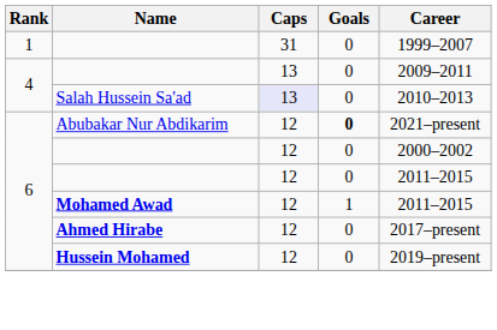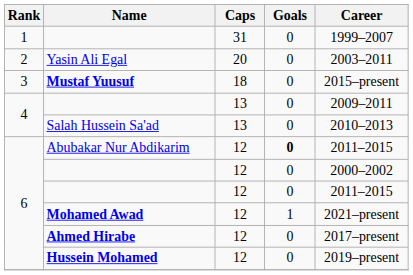 <table class="wikitable sortable" style="text-align: center;">
 <tr>
 <th width=20px>Rank</th>
 <th class="unsortable" style="width:190px;">Name</th>
 <th width=50px>Caps</th>
 <th width=50px>Goals</th>
 <th class="unsortable" style="width:100px;">Career</th>
 </tr>
 <tr>
 <td>1</td>
 <td align=left></td>
 <td>31</td>
 <td>0</td>
 <td>1999–2007</td>
 </tr>
 <tr>
+<td>2</td>
+<td align=left><a href='#'>Yasin Ali Egal</a></td>
+<td>20</td>
+<td>0</td>
+<td>2003–2011</td>
+</tr>
+<tr>
+<td>3</td>
+<td align=left><strong><a href='#'>Mustaf Yuusuf</a></strong></td>
+<td>18</td>
+<td>0</td>
+<td>2015–present</td>
+</tr>
+<tr>
 <td rowspan=2>4</td>
 <td align=left></td>
 <td>13</td>
 <td>0</td>
 <td>2009–2011</td>
 </tr>
 <tr>
 <td align=left><a href='#'>Salah Hussein Sa'ad</a></td>
-<td style="background: lavender;">13</td>
+<td>13</td>
 <td>0</td>
 <td>2010–2013</td>
 </tr>
 <tr>
 <td rowspan=6>6</td>
 <td align=left><a href='#'>Abubakar Nur Abdikarim</a></td>
 <td>12</td>
 <td><strong>0</strong></td>
-<td>2021–present</td>
+<td>2011–2015</td>
 </tr>
 <tr>
 <td align=left></td>
 <td>12</td>
 <td>0</td>
 <td>2000–2002</td>
 </tr>
 <tr>
 <td align=left></td>
 <td>12</td>
 <td>0</td>
 <td>2011–2015</td>
 </tr>
 <tr>
 <td align=left><strong><a href='#'>Mohamed Awad</a></strong></td>
 <td>12</td>
 <td>1</td>
-<td>2011–2015</td>
+<td>2021–present</td>
 </tr>
 <tr>
 <td align=left><strong><a href='#'>Ahmed Hirabe</a></strong></td>
 <td>12</td>
 <td>0</td>
 <td>2017–present</td>
 </tr>
 <tr>
 <td align=left><strong><a href='#'>Hussein Mohamed</a></strong></td>
 <td>12</td>
 <td>0</td>
 <td>2019–present</td>
 </tr>
 <tr>
 </tr>
 </table>
